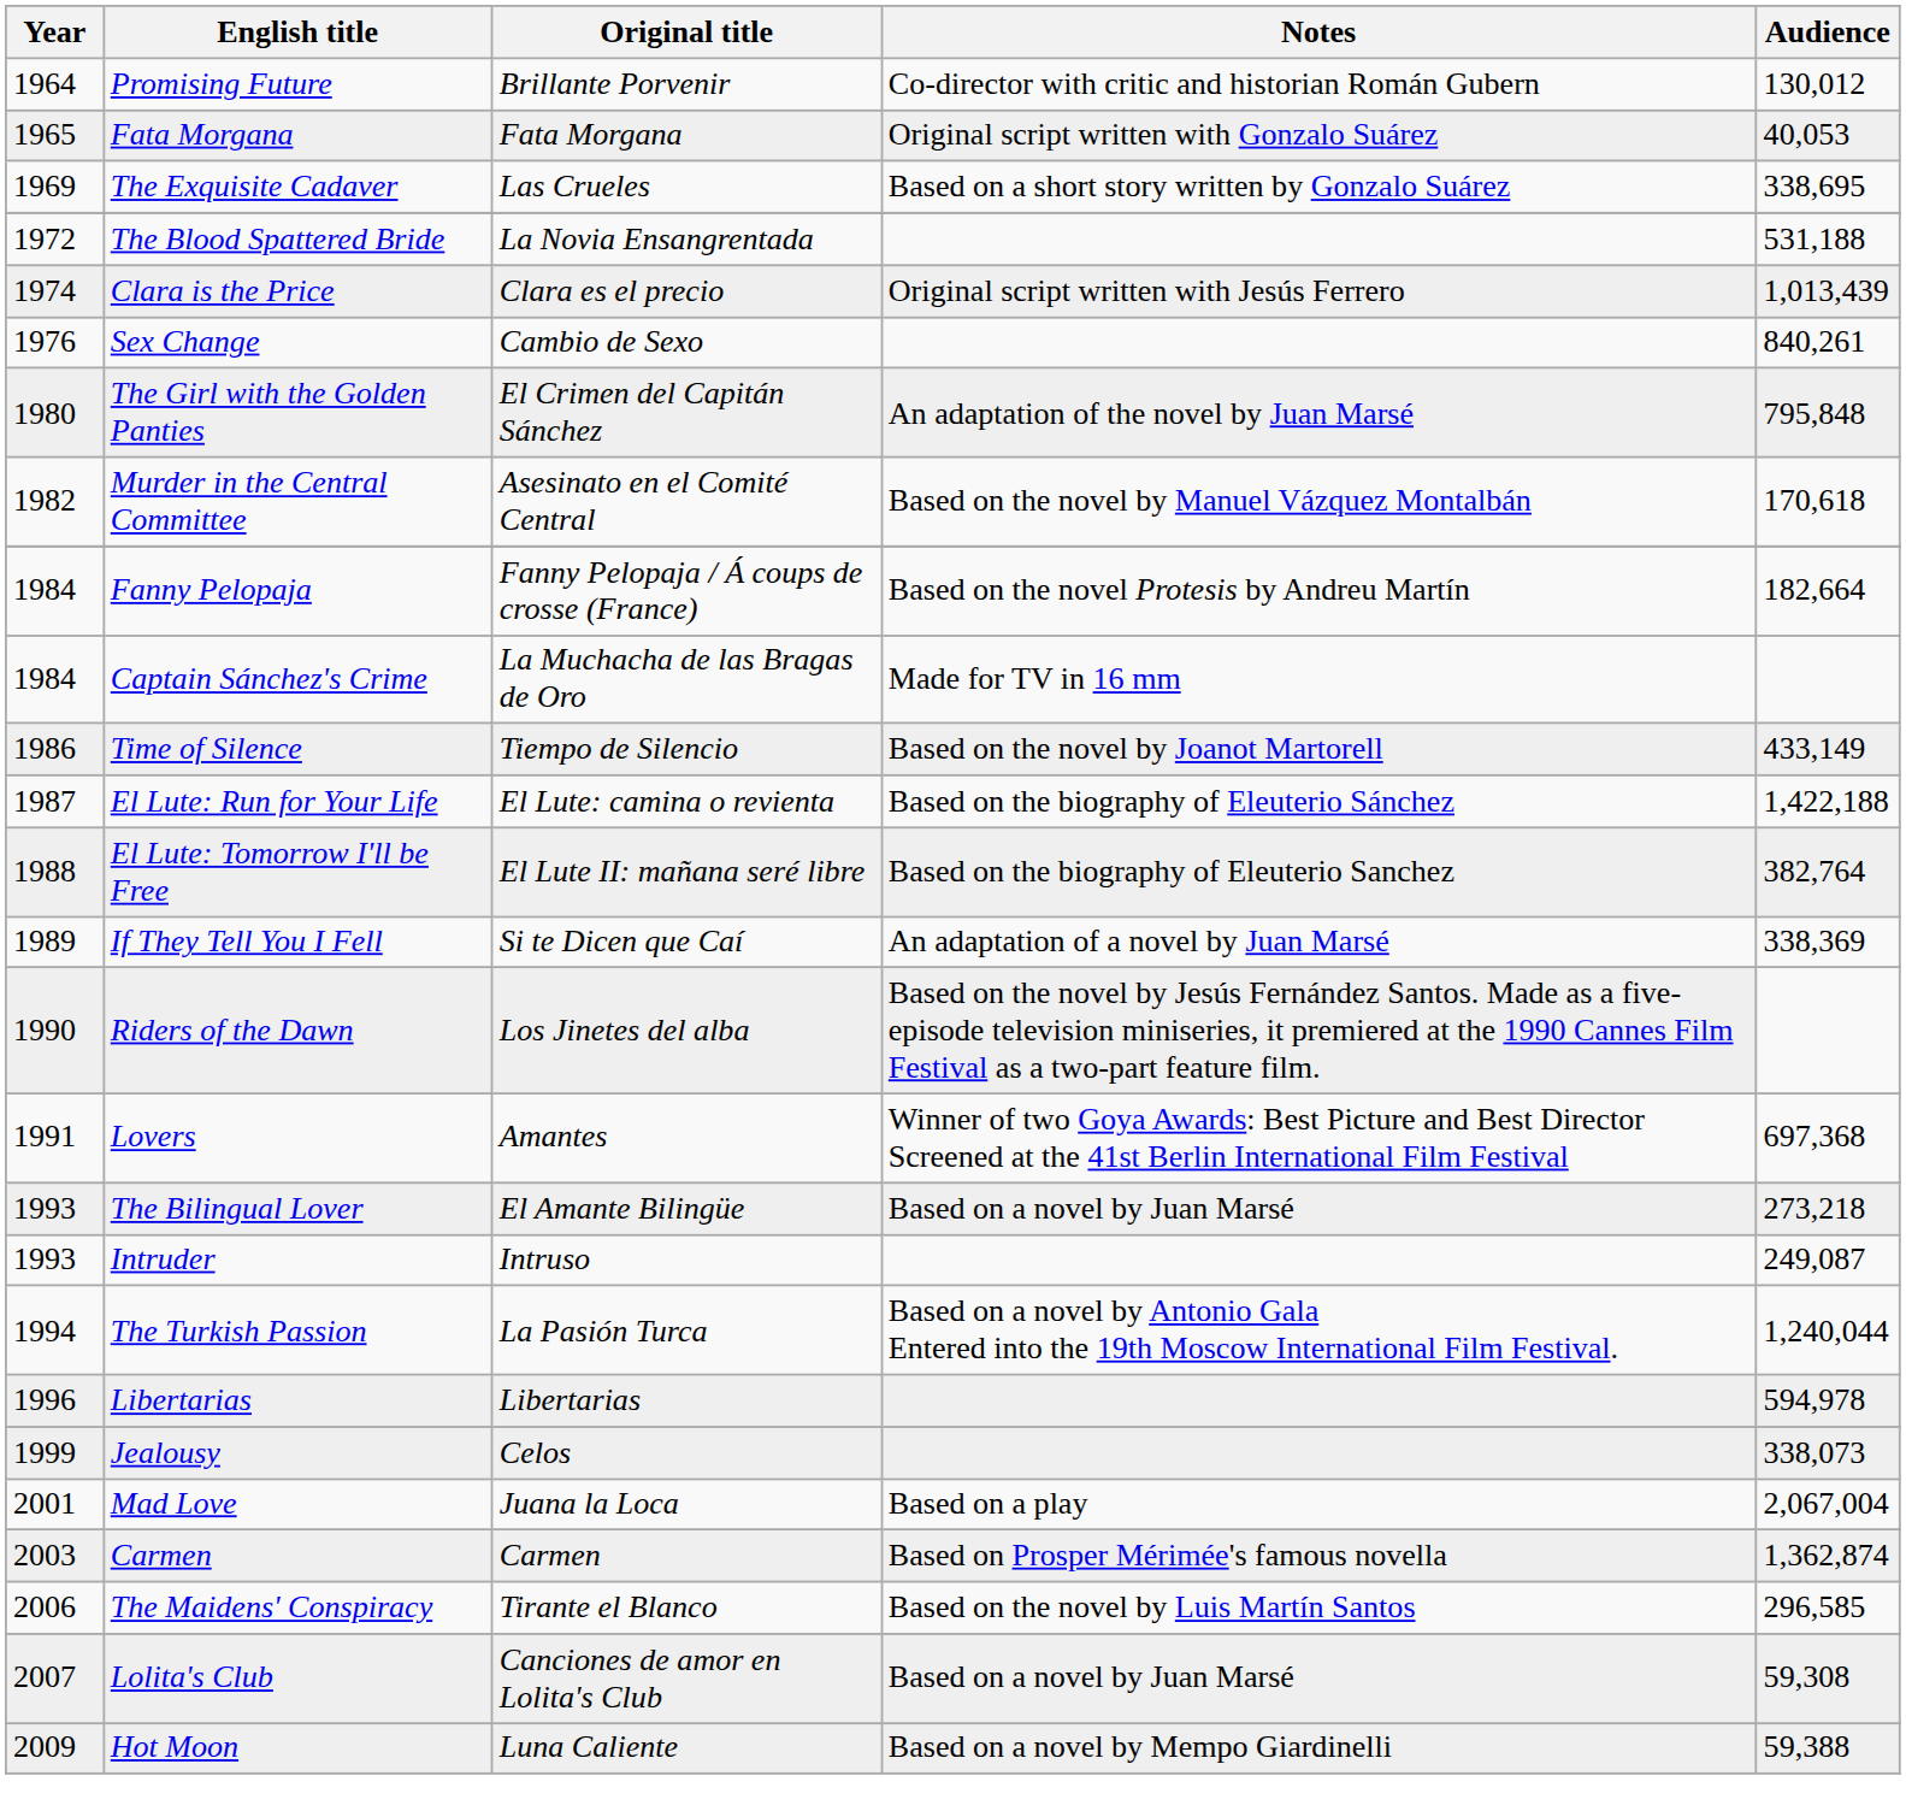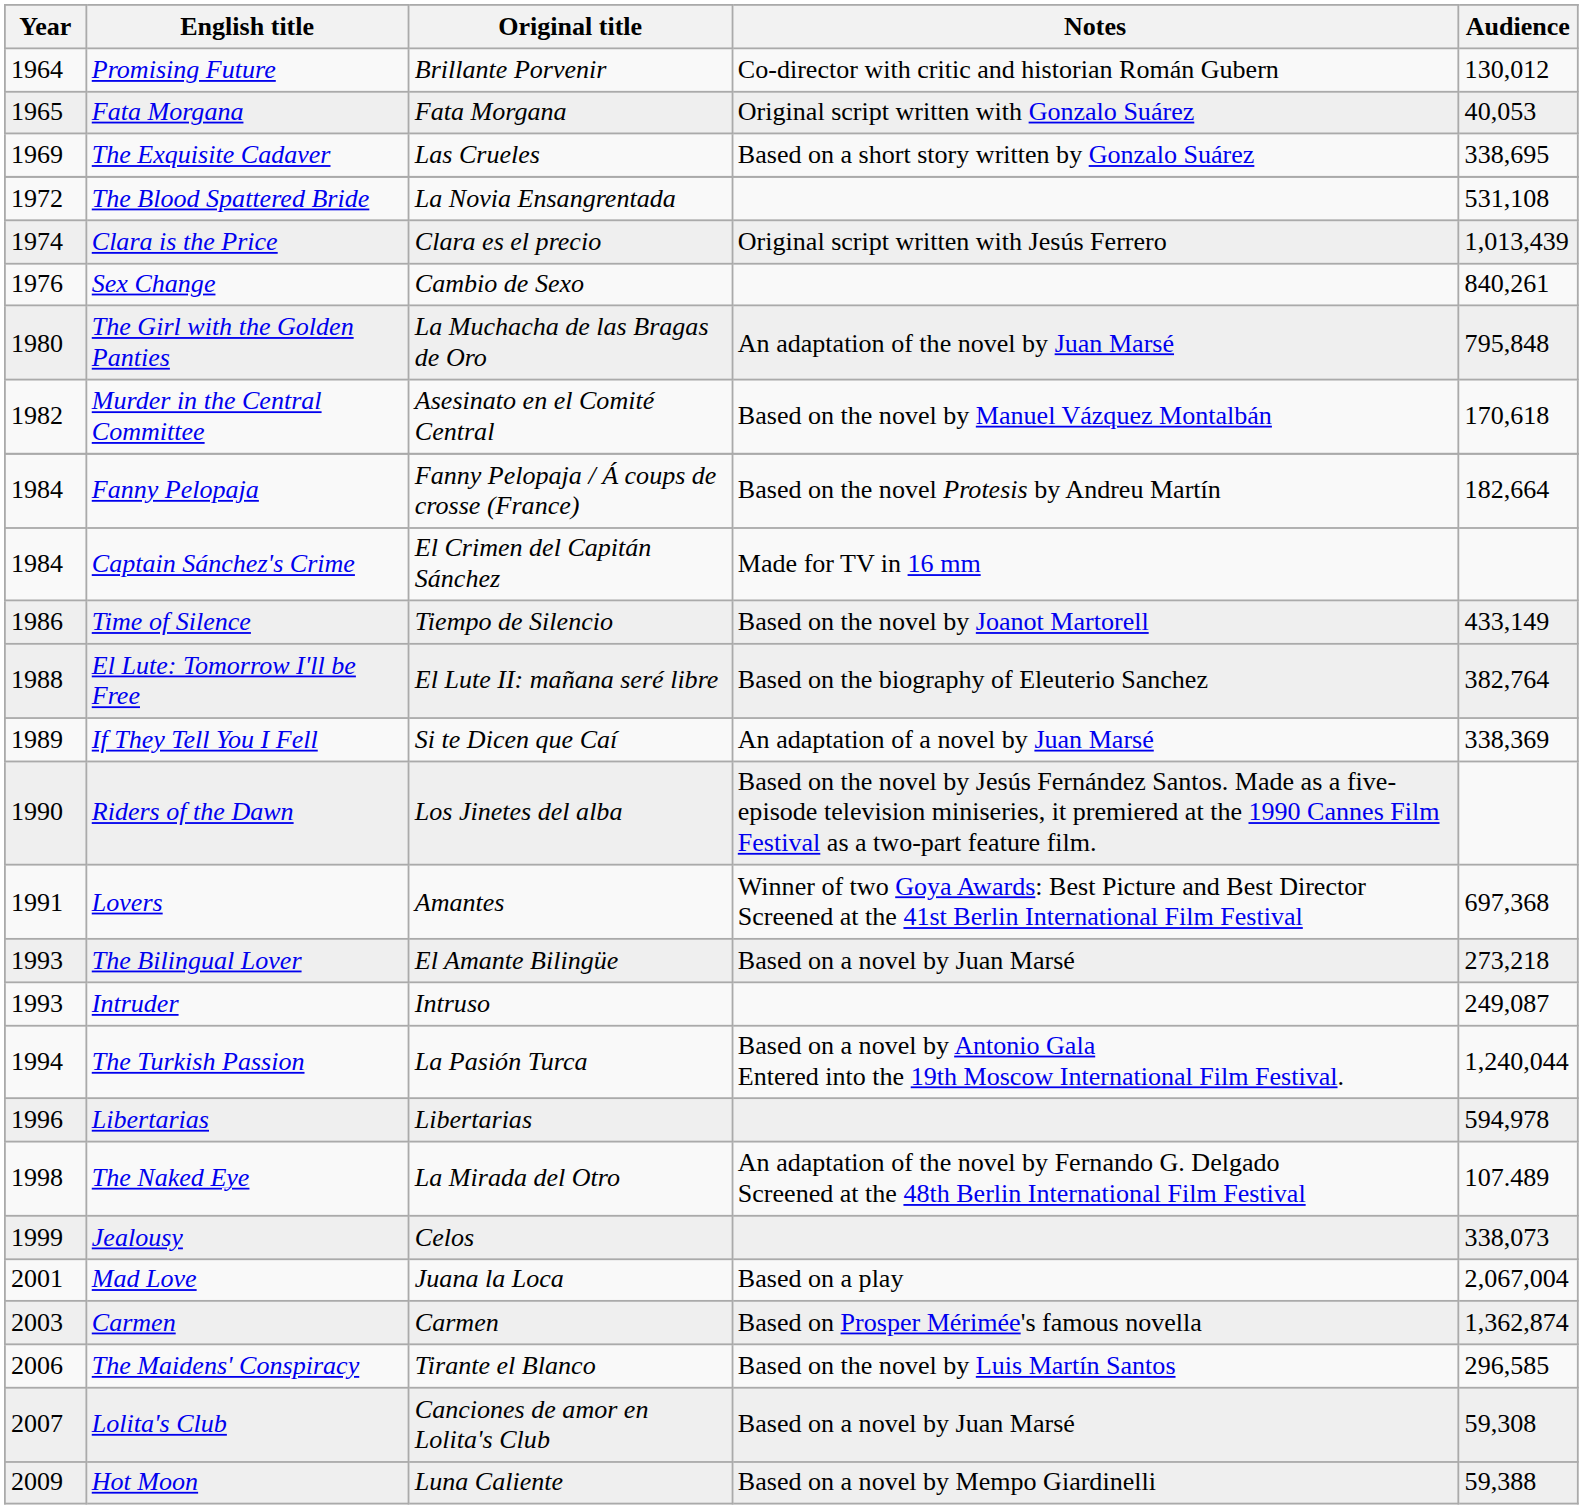 <table class="wikitable" style="font-size: 90%;">
 <tr>
 <th width="5%">Year</th>
 <th width="20%">English title</th>
 <th width="20%">Original title</th>
 <th width="45%">Notes</th>
 <th width="5%">Audience</th>
 </tr>
 <tr>
 <td>1964</td>
 <td><em> <a href='#'>Promising Future</a></em></td>
 <td><em>Brillante Porvenir</em></td>
 <td>Co-director with critic and historian Román Gubern</td>
 <td>130,012</td>
 </tr>
 <tr style=background:#efefef;>
 <td>1965</td>
 <td><em><a href='#'>Fata Morgana</a></em></td>
 <td><em>Fata Morgana</em></td>
 <td>Original script written with <a href='#'>Gonzalo Suárez</a></td>
 <td>40,053</td>
 </tr>
 <tr>
 <td>1969</td>
 <td><em><a href='#'>The Exquisite Cadaver</a></em></td>
 <td><em>Las Crueles</em></td>
 <td>Based on a short story written by <a href='#'>Gonzalo Suárez</a></td>
 <td>338,695</td>
 </tr>
 <tr style=background:#efefef;>
 </tr>
 <tr>
 <td>1972</td>
 <td><em><a href='#'>The Blood Spattered Bride</a></em></td>
 <td><em>La Novia Ensangrentada</em></td>
 <td></td>
-<td>531,188</td>
+<td>531,108</td>
 </tr>
 <tr style=background:#efefef;>
 <td>1974</td>
 <td><em> <a href='#'>Clara is the Price</a></em></td>
 <td><em>Clara es el precio</em></td>
 <td>Original script written with Jesús Ferrero</td>
 <td>1,013,439</td>
 </tr>
 <tr>
 <td>1976</td>
 <td><em><a href='#'>Sex Change</a></em></td>
 <td><em>Cambio de Sexo</em></td>
 <td></td>
 <td>840,261</td>
 </tr>
 <tr style=background:#efefef;>
 <td>1980</td>
 <td><em><a href='#'>The Girl with the Golden Panties</a></em></td>
-<td><em> El Crimen del Capitán Sánchez </em></td>
+<td><em>La Muchacha de las Bragas de Oro</em></td>
 <td>An adaptation of the novel by <a href='#'>Juan Marsé</a></td>
 <td>795,848</td>
 </tr>
 <tr>
 <td>1982</td>
 <td><em><a href='#'>Murder in the Central Committee</a></em></td>
 <td><em>Asesinato en el Comité Central</em></td>
 <td>Based on the novel by <a href='#'>Manuel Vázquez Montalbán</a></td>
 <td>170,618</td>
 </tr>
 <tr style=background:#efefef;>
 </tr>
 <tr>
 <td>1984</td>
 <td><em><a href='#'>Fanny Pelopaja</a></em></td>
 <td><em>Fanny Pelopaja / Á coups de crosse (France) </em></td>
 <td>Based on the novel <em>Protesis</em> by Andreu Martín</td>
 <td>182,664</td>
 </tr>
 <tr>
 <td>1984</td>
 <td><em> <a href='#'>Captain Sánchez's Crime</a> </em></td>
-<td><em>La Muchacha de las Bragas de Oro</em></td>
+<td><em> El Crimen del Capitán Sánchez </em></td>
 <td>Made for TV in <a href='#'>16 mm</a></td>
 <td></td>
 </tr>
 <tr style=background:#efefef;>
 <td>1986</td>
 <td><em><a href='#'>Time of Silence</a></em></td>
 <td><em>Tiempo de Silencio</em></td>
 <td>Based on the novel by <a href='#'>Joanot Martorell</a></td>
 <td>433,149</td>
-</tr>
-<tr>
-<td>1987</td>
-<td><em><a href='#'>El Lute: Run for Your Life</a></em></td>
-<td><em>El Lute: camina o revienta</em></td>
-<td>Based on the biography of <a href='#'>Eleuterio Sánchez</a></td>
-<td>1,422,188</td>
 </tr>
 <tr style=background:#efefef;>
 <td>1988</td>
 <td><em><a href='#'>El Lute: Tomorrow I'll be Free</a></em></td>
 <td><em>El Lute II: mañana seré libre</em></td>
 <td>Based on the biography of Eleuterio Sanchez</td>
 <td>382,764</td>
 </tr>
 <tr>
 <td>1989</td>
 <td><em><a href='#'>If They Tell You I Fell</a> </em></td>
 <td><em>Si te Dicen que Caí</em></td>
 <td>An adaptation of a novel by <a href='#'>Juan Marsé</a></td>
 <td>338,369</td>
 </tr>
 <tr style=background:#efefef;>
 <td>1990</td>
 <td><em><a href='#'>Riders of the Dawn</a></em></td>
 <td><em>Los Jinetes del alba</em></td>
 <td>Based on the novel by Jesús Fernández Santos. Made as a five-episode television miniseries, it premiered at the <a href='#'>1990 Cannes Film Festival</a> as a two-part feature film.</td>
 </tr>
 <tr>
 <td>1991</td>
 <td><em><a href='#'>Lovers</a></em></td>
 <td><em>Amantes</em></td>
 <td>Winner of two <a href='#'>Goya Awards</a>: Best Picture and Best Director<br>Screened at the <a href='#'>41st Berlin International Film Festival</a></td>
 <td>697,368</td>
 </tr>
 <tr style=background:#efefef;>
 <td>1993</td>
 <td><em><a href='#'>The Bilingual Lover</a></em></td>
 <td><em>El Amante Bilingüe</em></td>
 <td>Based on a novel by Juan Marsé</td>
 <td>273,218</td>
 </tr>
 <tr>
 <td>1993</td>
 <td><em><a href='#'>Intruder</a></em></td>
 <td><em>Intruso</em></td>
 <td></td>
 <td>249,087</td>
 </tr>
 <tr>
 <td>1994</td>
 <td><em><a href='#'>The Turkish Passion</a></em></td>
 <td><em>La Pasión Turca</em></td>
 <td>Based on a novel by <a href='#'>Antonio Gala</a><br>Entered into the <a href='#'>19th Moscow International Film Festival</a>.</td>
 <td>1,240,044</td>
 </tr>
 <tr style=background:#efefef;>
 <td>1996</td>
 <td><em><a href='#'>Libertarias</a></em></td>
 <td><em>Libertarias</em></td>
 <td></td>
 <td>594,978</td>
 </tr>
+<tr>
+<td>1998</td>
+<td><a href='#'><em>The Naked Eye</em></a></td>
+<td><em>La Mirada del Otro</em></td>
+<td>An adaptation of the novel by Fernando G. Delgado<br>Screened at the <a href='#'>48th Berlin International Film Festival</a></td>
+<td>107.489</td>
+</tr>
 <tr style=background:#efefef;>
 <td>1999</td>
 <td><em><a href='#'>Jealousy</a></em></td>
 <td><em>Celos</em></td>
 <td></td>
 <td>338,073</td>
 </tr>
 <tr>
 <td>2001</td>
 <td><em><a href='#'>Mad Love</a></em></td>
 <td><em>Juana la Loca</em></td>
 <td>Based on a play</td>
 <td>2,067,004</td>
 </tr>
 <tr style=background:#efefef;>
 <td>2003</td>
 <td><em><a href='#'>Carmen</a></em></td>
 <td><em>Carmen</em></td>
 <td>Based on <a href='#'>Prosper Mérimée</a>'s famous novella</td>
 <td>1,362,874</td>
 </tr>
 <tr>
 <td>2006</td>
 <td><em><a href='#'>The Maidens' Conspiracy</a></em></td>
 <td><em>Tirante el Blanco</em></td>
 <td>Based on the novel by <a href='#'>Luis Martín Santos</a></td>
 <td>296,585</td>
 </tr>
 <tr style=background:#efefef;>
 <td>2007</td>
 <td><em><a href='#'>Lolita's Club</a></em></td>
 <td><em>Canciones de amor en Lolita's Club</em></td>
 <td>Based on a novel by Juan Marsé</td>
 <td>59,308</td>
 </tr>
 <tr style=background:#efefef;>
 <td>2009</td>
 <td><em><a href='#'>Hot Moon</a></em></td>
 <td><em>Luna Caliente</em></td>
 <td>Based on a novel by Mempo Giardinelli</td>
 <td>59,388</td>
 </tr>
 </table>
